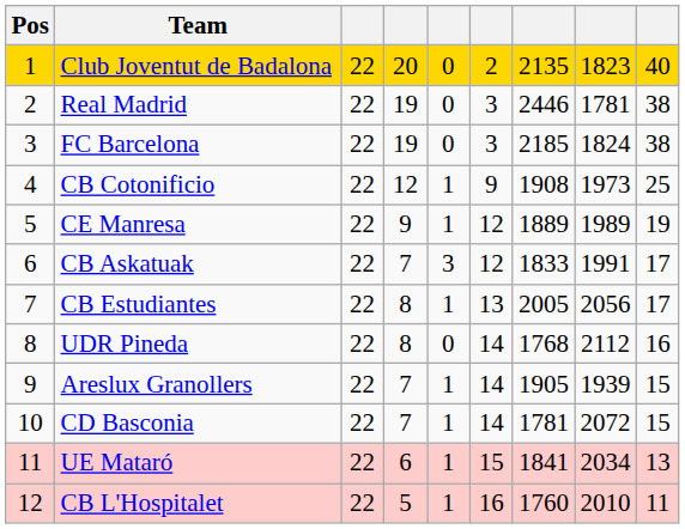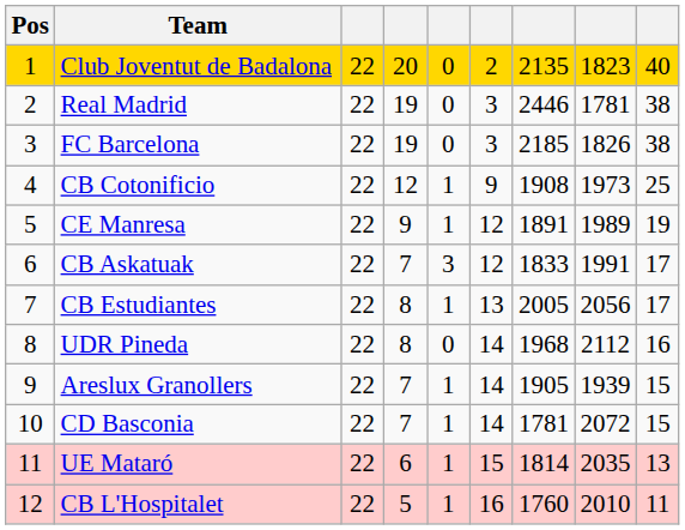 <table class="wikitable" style="text-align:center;">
 <tr>
 <th width=20>Pos</th>
 <th width=175>Team</th>
 <th width=20></th>
 <th width=20></th>
 <th width=20></th>
 <th width=20></th>
 <th width=20></th>
 <th width=20></th>
 <th width=20></th>
 </tr>
 <tr bgcolor= gold>
 <td>1</td>
 <td align=left><a href='#'>Club Joventut de Badalona</a></td>
 <td>22</td>
 <td>20</td>
 <td>0</td>
 <td>2</td>
 <td>2135</td>
 <td>1823</td>
 <td>40</td>
 </tr>
 <tr>
 <td>2</td>
 <td align=left><a href='#'>Real Madrid</a></td>
 <td>22</td>
 <td>19</td>
 <td>0</td>
 <td>3</td>
 <td>2446</td>
 <td>1781</td>
 <td>38</td>
 </tr>
 <tr>
 <td>3</td>
 <td align=left><a href='#'>FC Barcelona</a></td>
 <td>22</td>
 <td>19</td>
 <td>0</td>
 <td>3</td>
 <td>2185</td>
-<td>1824</td>
+<td>1826</td>
 <td>38</td>
 </tr>
 <tr>
 <td>4</td>
 <td align=left><a href='#'>CB Cotonificio</a></td>
 <td>22</td>
 <td>12</td>
 <td>1</td>
 <td>9</td>
 <td>1908</td>
 <td>1973</td>
 <td>25</td>
 </tr>
 <tr>
 <td>5</td>
 <td align=left><a href='#'>CE Manresa</a></td>
 <td>22</td>
 <td>9</td>
 <td>1</td>
 <td>12</td>
-<td>1889</td>
+<td>1891</td>
 <td>1989</td>
 <td>19</td>
 </tr>
 <tr>
 <td>6</td>
 <td align=left><a href='#'>CB Askatuak</a></td>
 <td>22</td>
 <td>7</td>
 <td>3</td>
 <td>12</td>
 <td>1833</td>
 <td>1991</td>
 <td>17</td>
 </tr>
 <tr>
 <td>7</td>
 <td align=left><a href='#'>CB Estudiantes</a></td>
 <td>22</td>
 <td>8</td>
 <td>1</td>
 <td>13</td>
 <td>2005</td>
 <td>2056</td>
 <td>17</td>
 </tr>
 <tr>
 <td>8</td>
 <td align=left><a href='#'>UDR Pineda</a></td>
 <td>22</td>
 <td>8</td>
 <td>0</td>
 <td>14</td>
-<td>1768</td>
+<td>1968</td>
 <td>2112</td>
 <td>16</td>
 </tr>
 <tr>
 <td>9</td>
 <td align=left><a href='#'>Areslux Granollers</a></td>
 <td>22</td>
 <td>7</td>
 <td>1</td>
 <td>14</td>
 <td>1905</td>
 <td>1939</td>
 <td>15</td>
 </tr>
 <tr>
 <td>10</td>
 <td align=left><a href='#'>CD Basconia</a></td>
 <td>22</td>
 <td>7</td>
 <td>1</td>
 <td>14</td>
 <td>1781</td>
 <td>2072</td>
 <td>15</td>
 </tr>
 <tr bgcolor=#FFCCCC>
 <td>11</td>
 <td align=left><a href='#'>UE Mataró</a></td>
 <td>22</td>
 <td>6</td>
 <td>1</td>
 <td>15</td>
-<td>1841</td>
-<td>2034</td>
+<td>1814</td>
+<td>2035</td>
 <td>13</td>
 </tr>
 <tr bgcolor=#FFCCCC>
 <td>12</td>
 <td align=left><a href='#'>CB L'Hospitalet</a></td>
 <td>22</td>
 <td>5</td>
 <td>1</td>
 <td>16</td>
 <td>1760</td>
 <td>2010</td>
 <td>11</td>
 </tr>
 </table>
